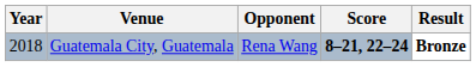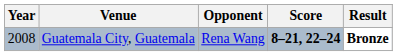 <table class="sortable wikitable" style="font-size: 90%;">
 <tr>
 <th>Year</th>
 <th>Venue</th>
 <th>Opponent</th>
 <th>Score</th>
 <th>Result</th>
 </tr>
 <tr style="background:#AABBCC">
-<td align="center">2018</td>
+<td align="center">2008</td>
 <td align="left"><a href='#'>Guatemala City</a>, <a href='#'>Guatemala</a></td>
 <td align="left"> <a href='#'>Rena Wang</a></td>
 <td align="left"><strong>8–21, 22–24</strong></td>
 <td style="text-align:left; background:white"> <strong>Bronze</strong></td>
 </tr>
 </table>
